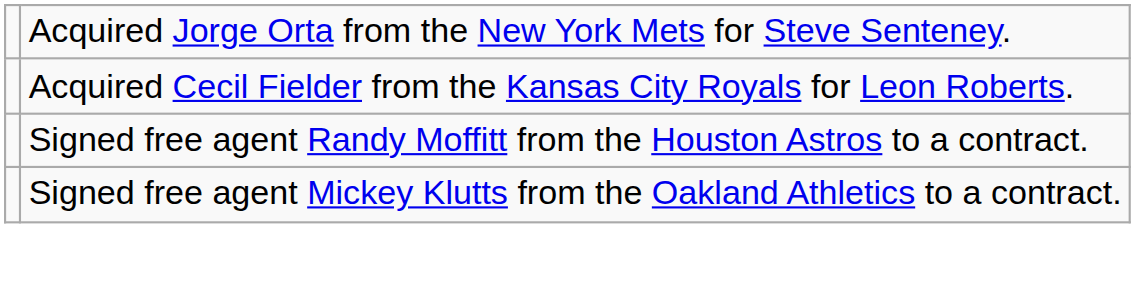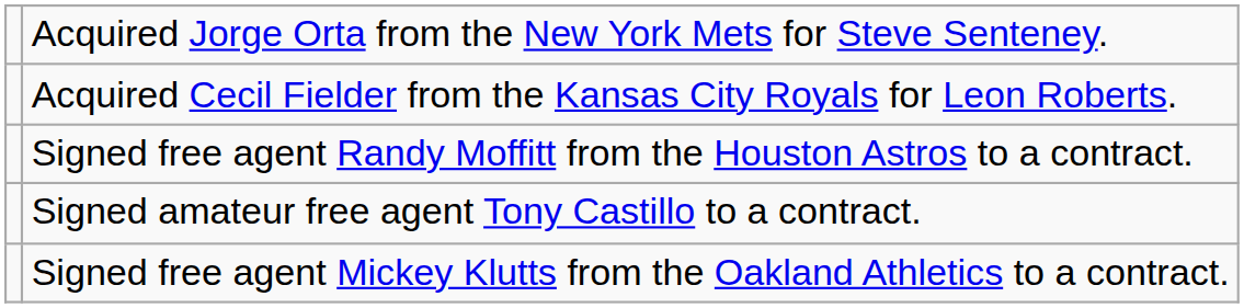 <table class="wikitable">
 <tr>
 <td></td>
 <td>Acquired <a href='#'>Jorge Orta</a> from the <a href='#'>New York Mets</a> for <a href='#'>Steve Senteney</a>.</td>
 </tr>
 <tr>
 <td></td>
 <td>Acquired <a href='#'>Cecil Fielder</a> from the <a href='#'>Kansas City Royals</a> for <a href='#'>Leon Roberts</a>.</td>
 </tr>
 <tr>
 <td></td>
 <td>Signed free agent <a href='#'>Randy Moffitt</a> from the <a href='#'>Houston Astros</a> to a contract.</td>
 </tr>
 <tr>
 <td></td>
+<td>Signed amateur free agent <a href='#'>Tony Castillo</a> to a contract.</td>
+</tr>
+<tr>
+<td></td>
 <td>Signed free agent <a href='#'>Mickey Klutts</a> from the <a href='#'>Oakland Athletics</a> to a contract.</td>
 </tr>
 </table>
